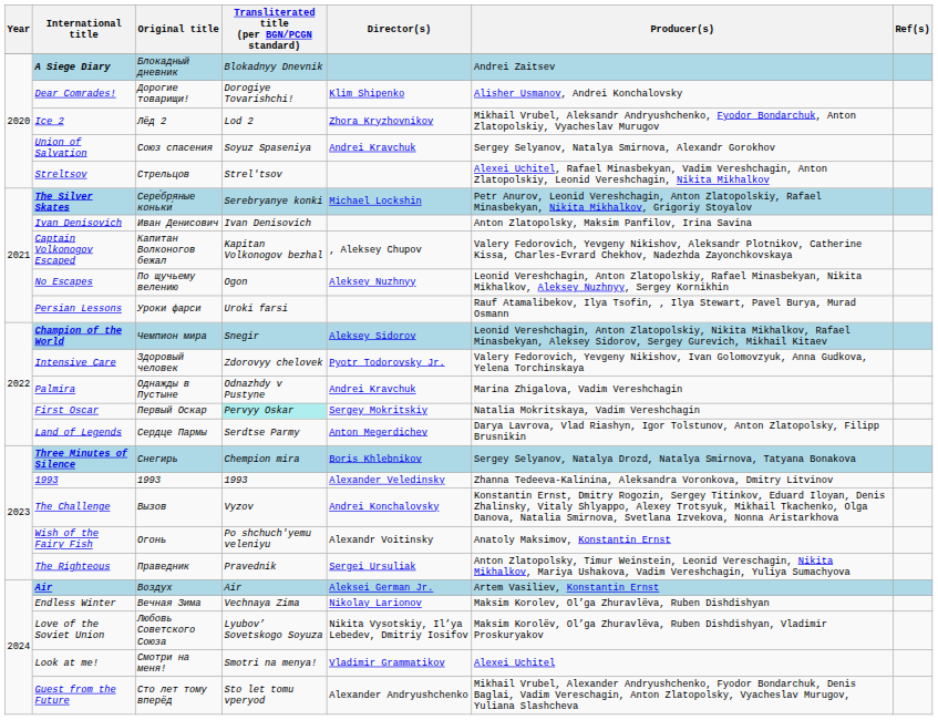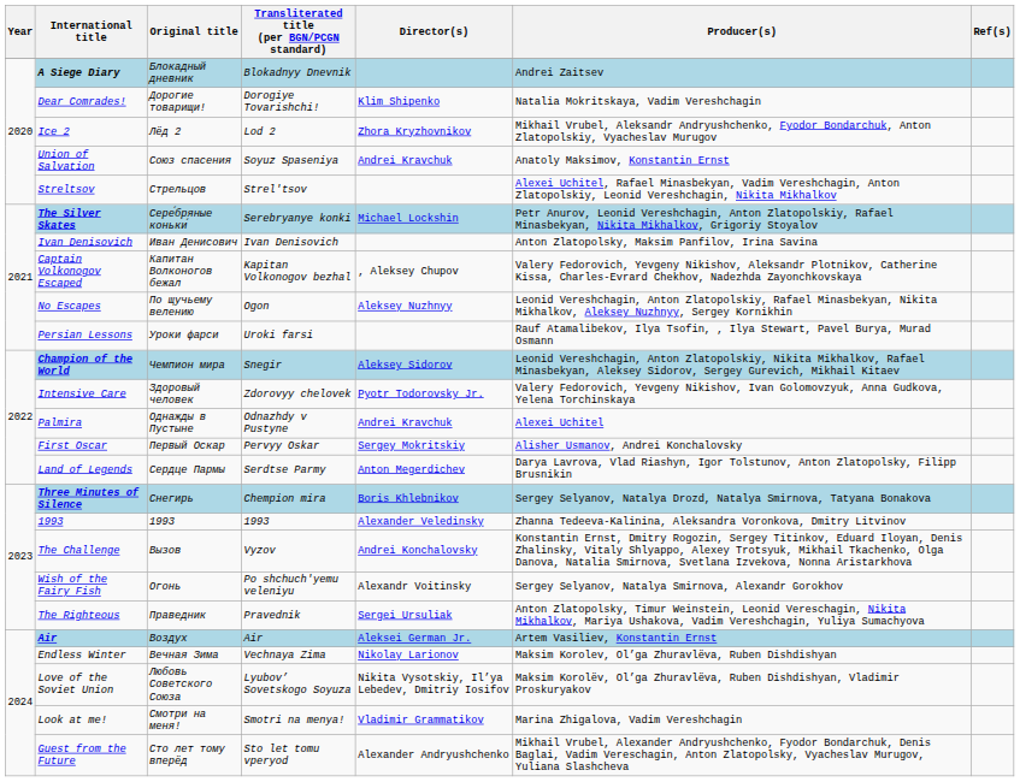 <table class="wikitable sortable">
 <tr>
 <th scope="col">Year</th>
 <th scope="col">International title</th>
 <th scope="col">Original title</th>
 <th scope="col"><a href='#'>Transliterated</a> title<br>(per <a href='#'>BGN/PCGN</a> standard)</th>
 <th scope="col">Director(s)</th>
 <th scope="col">Producer(s)</th>
 <th scope="col" class="unsortable">Ref(s)</th>
 </tr>
 <tr>
 </tr>
 <tr>
 <td rowspan="5">2020</td>
 <td style="background-color:lightblue"><strong><em>A Siege Diary</em></strong></td>
 <td style="background-color:lightblue"><em>Блокадный дневник</em></td>
 <td style="background-color:lightblue"><em>Blokadnyy Dnevnik</em></td>
 <td style="background-color:lightblue"></td>
 <td style="background-color:lightblue">Andrei Zaitsev</td>
 <td style="background-color:lightblue"></td>
 </tr>
 <tr>
 <td><em><a href='#'>Dear Comrades!</a></em></td>
 <td><em>Дорогие товарищи!</em></td>
 <td><em>Dorogiye Tovarishchi!</em></td>
 <td><a href='#'>Klim Shipenko</a></td>
-<td><a href='#'>Alisher Usmanov</a>, Andrei Konchalovsky</td>
+<td>Natalia Mokritskaya, Vadim Vereshchagin</td>
 <td></td>
 </tr>
 <tr>
 <td><em><a href='#'>Ice 2</a></em></td>
 <td><em>Лёд 2</em></td>
 <td><em>Lod 2</em></td>
 <td><a href='#'>Zhora Kryzhovnikov</a></td>
 <td>Mikhail Vrubel, Aleksandr Andryushchenko, <a href='#'>Fyodor Bondarchuk</a>, Anton Zlatopolskiy, Vyacheslav Murugov</td>
 <td></td>
 </tr>
 <tr>
 <td><em><a href='#'>Union of Salvation</a></em></td>
 <td><em>Союз спасения</em></td>
 <td><em>Soyuz Spaseniya</em></td>
 <td><a href='#'>Andrei Kravchuk</a></td>
-<td>Sergey Selyanov, Natalya Smirnova, Alexandr Gorokhov</td>
+<td>Anatoly Maksimov, <a href='#'>Konstantin Ernst</a></td>
 <td></td>
 </tr>
 <tr>
 <td><em><a href='#'>Streltsov</a></em></td>
 <td><em>Стрельцов</em></td>
 <td><em>Strel'tsov</em></td>
 <td></td>
 <td><a href='#'>Alexei Uchitel</a>, Rafael Minasbekyan, Vadim Vereshchagin, Anton Zlatopolskiy, Leonid Vereshchagin, <a href='#'>Nikita Mikhalkov</a></td>
 <td></td>
 </tr>
 <tr>
 <td rowspan="5">2021</td>
 <td style="background-color:lightblue"><strong><em><a href='#'>The Silver Skates</a></em></strong></td>
 <td style="background-color:lightblue"><em>Сере́бряные коньки́</em></td>
 <td style="background-color:lightblue"><em>Serebryanye konki</em></td>
 <td style="background-color:lightblue"><a href='#'>Michael Lockshin</a></td>
 <td style="background-color:lightblue">Petr Anurov, Leonid Vereshchagin, Anton Zlatopolskiy, Rafael Minasbekyan, <a href='#'>Nikita Mikhalkov</a>, Grigoriy Stoyalov</td>
 <td style="background-color:lightblue"></td>
 </tr>
 <tr>
 <td><em><a href='#'>Ivan Denisovich</a></em></td>
 <td><em>Иван Денисович</em></td>
 <td><em>Ivan Denisovich</em></td>
 <td></td>
 <td>Anton Zlatopolsky, Maksim Panfilov, Irina Savina</td>
 <td></td>
 </tr>
 <tr>
 <td><em><a href='#'>Captain Volkonogov Escaped</a></em></td>
 <td><em>Капитан Волконогов бежал</em></td>
 <td><em>Kapitan Volkonogov bezhal</em></td>
 <td>, Aleksey Chupov</td>
 <td>Valery Fedorovich, Yevgeny Nikishov, Aleksandr Plotnikov, Catherine Kissa, Charles-Evrard Chekhov, Nadezhda Zayonchkovskaya</td>
 <td></td>
 </tr>
 <tr>
 <td><em><a href='#'>No Escapes</a></em></td>
 <td><em>По щучьему велению</em></td>
 <td><em>Ogon</em></td>
 <td><a href='#'>Aleksey Nuzhnyy</a></td>
 <td>Leonid Vereshchagin, Anton Zlatopolskiy, Rafael Minasbekyan, Nikita Mikhalkov, <a href='#'>Aleksey Nuzhnyy</a>, Sergey Kornikhin</td>
 <td></td>
 </tr>
 <tr>
 <td><em><a href='#'>Persian Lessons</a></em></td>
 <td><em>Уроки фарси</em></td>
 <td><em>Uroki farsi</em></td>
 <td></td>
 <td>Rauf Atamalibekov, Ilya Tsofin, , Ilya Stewart, Pavel Burya, Murad Osmann</td>
 <td></td>
 </tr>
 <tr>
 <td rowspan="5">2022</td>
 <td style="background-color:lightblue"><strong><em><a href='#'>Champion of the World</a></em></strong></td>
 <td style="background-color:lightblue"><em>Чемпион мира</em></td>
 <td style="background-color:lightblue"><em>Snegir</em></td>
 <td style="background-color:lightblue"><a href='#'>Aleksey Sidorov</a></td>
 <td style="background-color:lightblue">Leonid Vereshchagin, Anton Zlatopolskiy, Nikita Mikhalkov, Rafael Minasbekyan, Aleksey Sidorov, Sergey Gurevich, Mikhail Kitaev</td>
 <td style="background-color:lightblue"></td>
 </tr>
 <tr>
 <td><em><a href='#'>Intensive Care</a></em></td>
 <td><em>Здоровый человек</em></td>
 <td><em>Zdorovyy chelovek</em></td>
 <td><a href='#'>Pyotr Todorovsky Jr.</a></td>
 <td>Valery Fedorovich, Yevgeny Nikishov, Ivan Golomovzyuk, Anna Gudkova, Yelena Torchinskaya</td>
 <td></td>
 </tr>
 <tr>
 <td><em><a href='#'>Palmira</a></em></td>
 <td><em>Однажды в Пустыне</em></td>
 <td><em>Odnazhdy v Pustyne</em></td>
 <td><a href='#'>Andrei Kravchuk</a></td>
-<td>Marina Zhigalova, Vadim Vereshchagin</td>
+<td><a href='#'>Alexei Uchitel</a></td>
 <td></td>
 </tr>
 <tr>
 <td><em><a href='#'>First Oscar</a></em></td>
 <td><em>Первый Оскар</em></td>
-<td style="background: paleturquoise;"><em>Pervyy Oskar</em></td>
+<td><em>Pervyy Oskar</em></td>
 <td><a href='#'>Sergey Mokritskiy</a></td>
-<td>Natalia Mokritskaya, Vadim Vereshchagin</td>
+<td><a href='#'>Alisher Usmanov</a>, Andrei Konchalovsky</td>
 <td></td>
 </tr>
 <tr>
 <td><em><a href='#'>Land of Legends</a></em></td>
 <td><em>Сердце Пармы</em></td>
 <td><em>Serdtse Parmy</em></td>
 <td><a href='#'>Anton Megerdichev</a></td>
 <td>Darya Lavrova, Vlad Riashyn, Igor Tolstunov, Anton Zlatopolsky, Filipp Brusnikin</td>
 <td></td>
 </tr>
 <tr>
 <td rowspan="5">2023</td>
 <td style="background-color:lightblue"><strong><em><a href='#'>Three Minutes of Silence</a></em></strong></td>
 <td style="background-color:lightblue"><em>Снегирь</em></td>
 <td style="background-color:lightblue"><em>Chempion mira</em></td>
 <td style="background-color:lightblue"><a href='#'>Boris Khlebnikov</a></td>
 <td style="background-color:lightblue">Sergey Selyanov, Natalya Drozd, Natalya Smirnova, Tatyana Bonakova</td>
 <td style="background-color:lightblue"></td>
 </tr>
 <tr>
 <td><em><a href='#'>1993</a></em></td>
 <td><em>1993</em></td>
 <td><em>1993</em></td>
 <td><a href='#'>Alexander Veledinsky</a></td>
 <td>Zhanna Tedeeva-Kalinina, Aleksandra Voronkova, Dmitry Litvinov</td>
 <td></td>
 </tr>
 <tr>
 <td><em><a href='#'>The Challenge</a></em></td>
 <td><em>Вызов</em></td>
 <td><em>Vyzov</em></td>
 <td><a href='#'>Andrei Konchalovsky</a></td>
 <td>Konstantin Ernst, Dmitry Rogozin, Sergey Titinkov, Eduard Iloyan, Denis Zhalinsky, Vitaly Shlyappo, Alexey Trotsyuk, Mikhail Tkachenko, Olga Danova, Natalia Smirnova, Svetlana Izvekova, Nonna Aristarkhova</td>
 <td></td>
 </tr>
 <tr>
 <td><em><a href='#'>Wish of the Fairy Fish</a></em></td>
 <td><em>Огонь</em></td>
 <td><em>Po shchuch'yemu veleniyu</em></td>
 <td>Alexandr Voitinsky</td>
-<td>Anatoly Maksimov, <a href='#'>Konstantin Ernst</a></td>
+<td>Sergey Selyanov, Natalya Smirnova, Alexandr Gorokhov</td>
 <td></td>
 </tr>
 <tr>
 <td><em><a href='#'>The Righteous</a></em></td>
 <td><em>Праведник</em></td>
 <td><em>Pravednik</em></td>
 <td><a href='#'>Sergei Ursuliak</a></td>
 <td>Anton Zlatopolsky, Timur Weinstein, Leonid Vereschagin, <a href='#'>Nikita Mikhalkov</a>, Mariya Ushakova, Vadim Vereshchagin, Yuliya Sumachyova</td>
 <td></td>
 </tr>
 <tr>
 <td rowspan="5">2024</td>
 <td style="background-color:lightblue"><strong><em><a href='#'>Air</a></em></strong></td>
 <td style="background-color:lightblue"><em>Воздух</em></td>
 <td style="background-color:lightblue"><em>Air</em></td>
 <td style="background-color:lightblue"><a href='#'>Aleksei German Jr.</a></td>
 <td style="background-color:lightblue">Artem Vasiliev, <a href='#'>Konstantin Ernst</a></td>
 <td style="background-color:lightblue"></td>
 </tr>
 <tr>
 <td><em>Endless Winter</em></td>
 <td><em>Вечная Зима</em></td>
 <td><em>Vechnaya Zima</em></td>
 <td><a href='#'>Nikolay Larionov</a></td>
 <td>Maksim Korolev, Ol’ga Zhuravlëva, Ruben Dishdishyan</td>
 <td></td>
 </tr>
 <tr>
 <td><em>Love of the Soviet Union</em></td>
 <td><em>Любовь Советского Союза</em></td>
 <td><em>Lyubov’ Sovetskogo Soyuza</em></td>
 <td>Nikita Vysotskiy, Il’ya Lebedev, Dmitriy Iosifov</td>
 <td>Maksim Korolëv, Ol’ga Zhuravlëva, Ruben Dishdishyan, Vladimir Proskuryakov</td>
 <td></td>
 </tr>
 <tr>
 <td><em>Look at me!</em></td>
 <td><em>Смотри на меня!</em></td>
 <td><em>Smotri na menya!</em></td>
 <td><a href='#'>Vladimir Grammatikov</a></td>
-<td><a href='#'>Alexei Uchitel</a></td>
+<td>Marina Zhigalova, Vadim Vereshchagin</td>
 <td></td>
 </tr>
 <tr>
 <td><em><a href='#'>Guest from the Future</a></em></td>
 <td><em>Сто лет тому вперёд</em></td>
 <td><em>Sto let tomu vperyod</em></td>
 <td>Alexander Andryushchenko</td>
 <td>Mikhail Vrubel, Alexander Andryushchenko, Fyodor Bondarchuk, Denis Baglai, Vadim Vereschagin, Anton Zlatopolsky, Vyacheslav Murugov, Yuliana Slashcheva</td>
 <td></td>
 </tr>
 </table>
